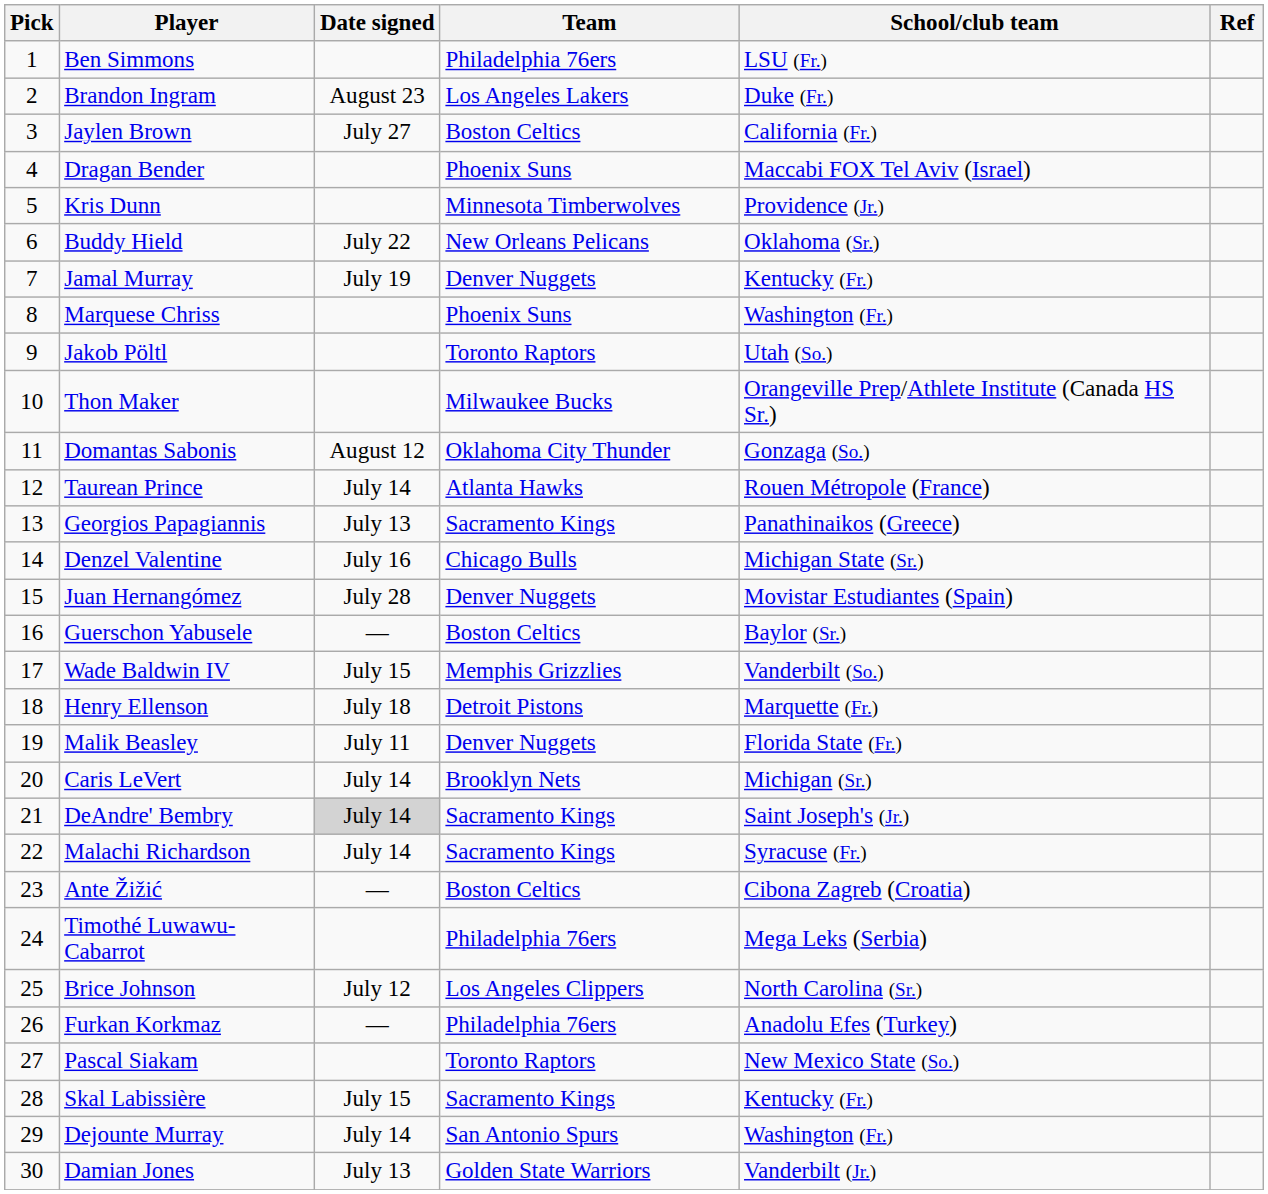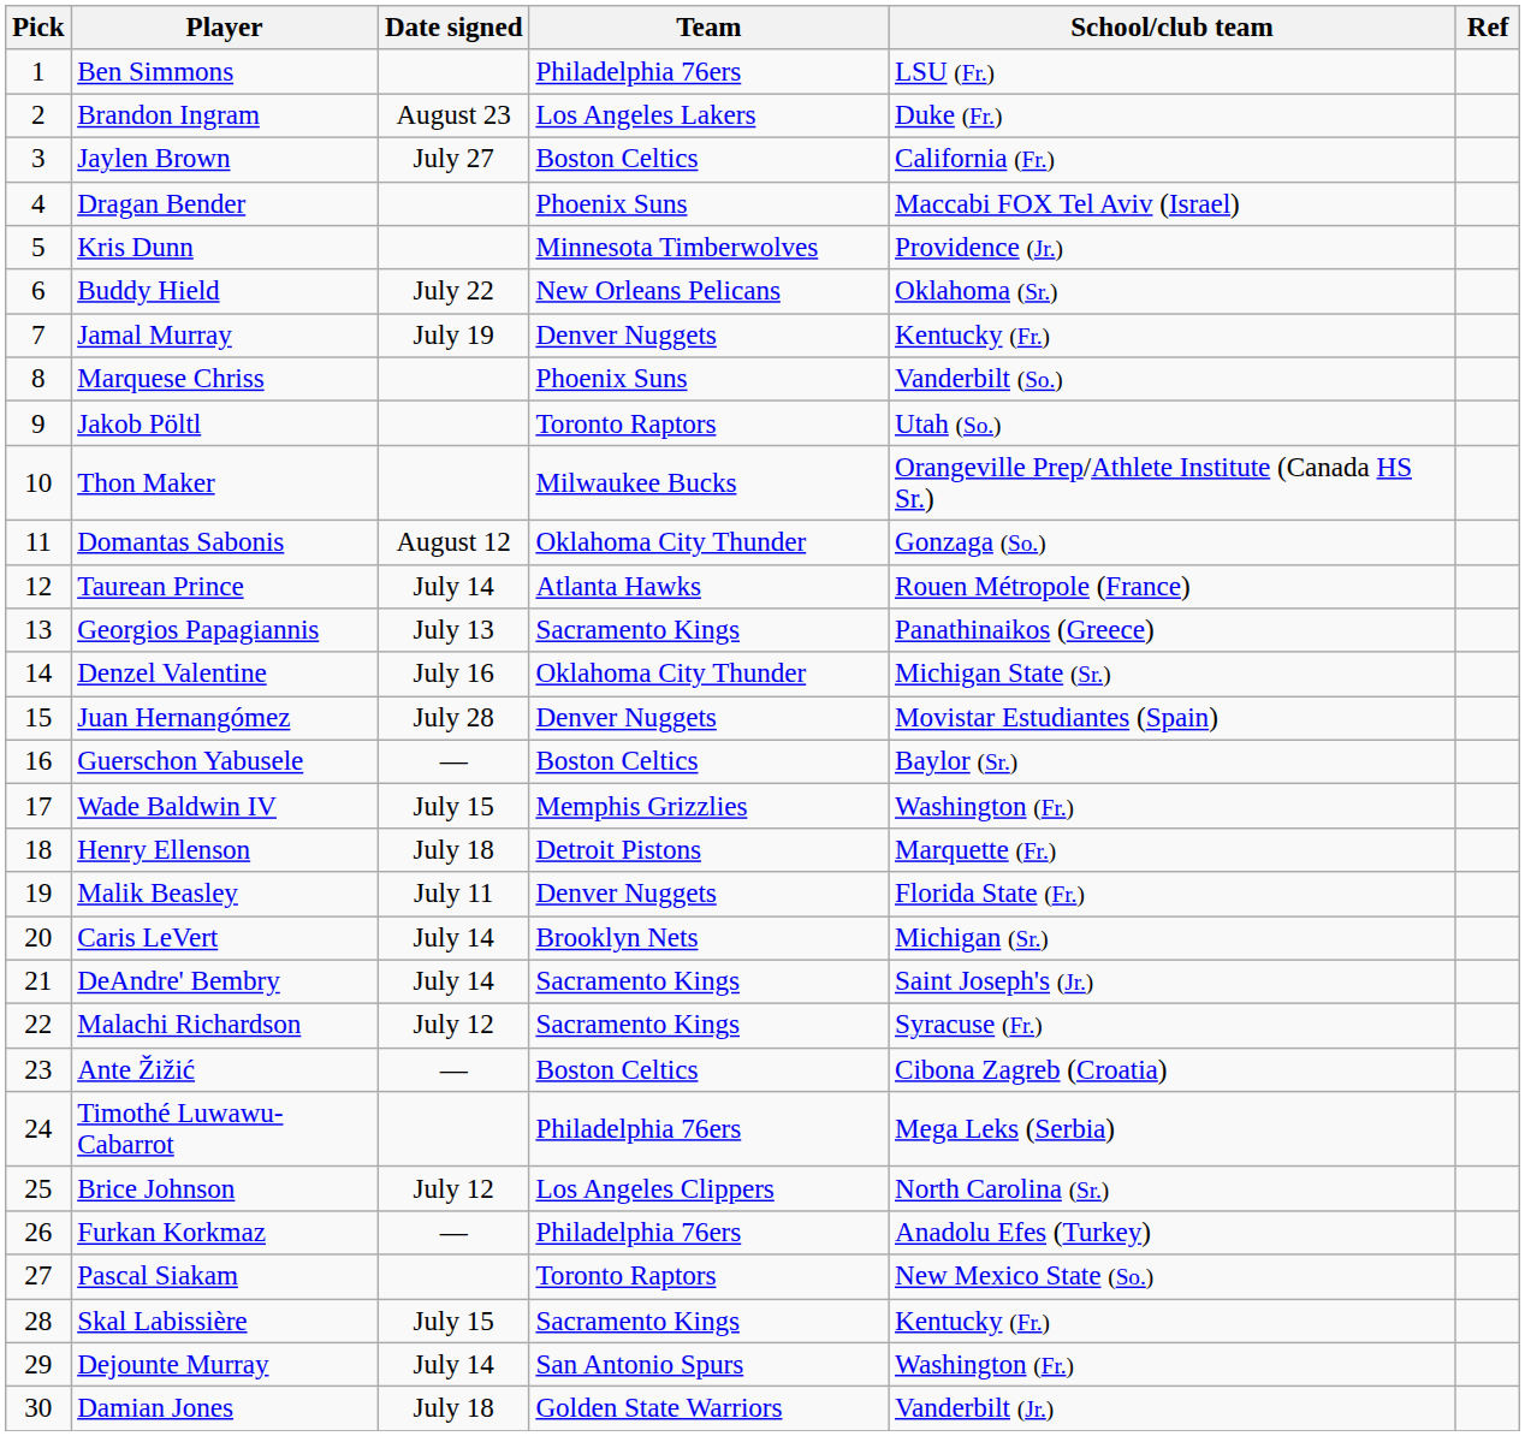 <table class="wikitable sortable" style="text-align:left">
 <tr>
 <th style="width:30px">Pick</th>
 <th style="width:170px">Player</th>
 <th style="width:80px">Date signed</th>
 <th style="width:200px">Team</th>
 <th style="width:320px">School/club team</th>
 <th class="unsortable" style="width:30px">Ref</th>
 </tr>
 <tr>
 <td align=center>1</td>
 <td><a href='#'>Ben Simmons</a></td>
 <td align=center></td>
 <td><a href='#'>Philadelphia 76ers</a></td>
 <td><a href='#'>LSU</a> <small>(<a href='#'>Fr.</a>)</small></td>
 <td align=center></td>
 </tr>
 <tr>
 <td align=center>2</td>
 <td><a href='#'>Brandon Ingram</a></td>
 <td align=center>August 23</td>
 <td><a href='#'>Los Angeles Lakers</a></td>
 <td><a href='#'>Duke</a> <small>(<a href='#'>Fr.</a>)</small></td>
 <td align=center></td>
 </tr>
 <tr>
 <td align=center>3</td>
 <td><a href='#'>Jaylen Brown</a></td>
 <td align=center>July 27</td>
 <td><a href='#'>Boston Celtics</a></td>
 <td><a href='#'>California</a> <small>(<a href='#'>Fr.</a>)</small></td>
 <td align=center></td>
 </tr>
 <tr>
 <td align=center>4</td>
 <td><a href='#'>Dragan Bender</a></td>
 <td align=center></td>
 <td><a href='#'>Phoenix Suns</a></td>
 <td><a href='#'>Maccabi FOX Tel Aviv</a> (<a href='#'>Israel</a>)</td>
 <td align=center></td>
 </tr>
 <tr>
 <td align=center>5</td>
 <td><a href='#'>Kris Dunn</a></td>
 <td align=center></td>
 <td><a href='#'>Minnesota Timberwolves</a></td>
 <td><a href='#'>Providence</a> <small>(<a href='#'>Jr.</a>)</small></td>
 <td align=center></td>
 </tr>
 <tr>
 <td align=center>6</td>
 <td><a href='#'>Buddy Hield</a></td>
 <td align=center>July 22</td>
 <td><a href='#'>New Orleans Pelicans</a></td>
 <td><a href='#'>Oklahoma</a> <small>(<a href='#'>Sr.</a>)</small></td>
 <td align=center></td>
 </tr>
 <tr>
 <td align=center>7</td>
 <td><a href='#'>Jamal Murray</a></td>
 <td align=center>July 19</td>
 <td><a href='#'>Denver Nuggets</a></td>
 <td><a href='#'>Kentucky</a> <small>(<a href='#'>Fr.</a>)</small></td>
 <td align=center></td>
 </tr>
 <tr>
 <td align=center>8</td>
 <td><a href='#'>Marquese Chriss</a></td>
 <td align=center></td>
 <td><a href='#'>Phoenix Suns</a></td>
-<td><a href='#'>Washington</a> <small>(<a href='#'>Fr.</a>)</small></td>
+<td><a href='#'>Vanderbilt</a> <small>(<a href='#'>So.</a>)</small></td>
 <td align=center></td>
 </tr>
 <tr>
 <td align=center>9</td>
 <td><a href='#'>Jakob Pöltl</a></td>
 <td align=center></td>
 <td><a href='#'>Toronto Raptors</a></td>
 <td><a href='#'>Utah</a> <small>(<a href='#'>So.</a>)</small></td>
 <td align=center></td>
 </tr>
 <tr>
 <td align=center>10</td>
 <td><a href='#'>Thon Maker</a></td>
 <td align=center></td>
 <td><a href='#'>Milwaukee Bucks</a></td>
 <td><a href='#'>Orangeville Prep</a>/<a href='#'>Athlete Institute</a> (Canada <a href='#'>HS Sr.</a>)</td>
 <td align=center></td>
 </tr>
 <tr>
 <td align=center>11</td>
 <td><a href='#'>Domantas Sabonis</a></td>
 <td align=center>August 12</td>
 <td><a href='#'>Oklahoma City Thunder</a></td>
 <td><a href='#'>Gonzaga</a> <small>(<a href='#'>So.</a>)</small></td>
 <td align=center></td>
 </tr>
 <tr>
 <td align=center>12</td>
 <td><a href='#'>Taurean Prince</a></td>
 <td align=center>July 14</td>
 <td><a href='#'>Atlanta Hawks</a></td>
 <td><a href='#'>Rouen Métropole</a> (<a href='#'>France</a>)</td>
 <td align=center></td>
 </tr>
 <tr>
 <td align=center>13</td>
 <td><a href='#'>Georgios Papagiannis</a></td>
 <td align=center>July 13</td>
 <td><a href='#'>Sacramento Kings</a></td>
 <td><a href='#'>Panathinaikos</a> (<a href='#'>Greece</a>)</td>
 <td align=center></td>
 </tr>
 <tr>
 <td align=center>14</td>
 <td><a href='#'>Denzel Valentine</a></td>
 <td align=center>July 16</td>
-<td><a href='#'>Chicago Bulls</a></td>
+<td><a href='#'>Oklahoma City Thunder</a></td>
 <td><a href='#'>Michigan State</a> <small>(<a href='#'>Sr.</a>)</small></td>
 <td align=center></td>
 </tr>
 <tr>
 <td align=center>15</td>
 <td><a href='#'>Juan Hernangómez</a></td>
 <td align=center>July 28</td>
 <td><a href='#'>Denver Nuggets</a></td>
 <td><a href='#'>Movistar Estudiantes</a> (<a href='#'>Spain</a>)</td>
 <td align=center></td>
 </tr>
 <tr>
 <td align=center>16</td>
 <td><a href='#'>Guerschon Yabusele</a></td>
 <td align=center>—</td>
 <td><a href='#'>Boston Celtics</a></td>
 <td><a href='#'>Baylor</a> <small>(<a href='#'>Sr.</a>)</small></td>
 <td align=center></td>
 </tr>
 <tr>
 <td align=center>17</td>
 <td><a href='#'>Wade Baldwin IV</a></td>
 <td align=center>July 15</td>
 <td><a href='#'>Memphis Grizzlies</a></td>
-<td><a href='#'>Vanderbilt</a> <small>(<a href='#'>So.</a>)</small></td>
+<td><a href='#'>Washington</a> <small>(<a href='#'>Fr.</a>)</small></td>
 <td align=center></td>
 </tr>
 <tr>
 <td align=center>18</td>
 <td><a href='#'>Henry Ellenson</a></td>
 <td align=center>July 18</td>
 <td><a href='#'>Detroit Pistons</a></td>
 <td><a href='#'>Marquette</a> <small>(<a href='#'>Fr.</a>)</small></td>
 <td align=center></td>
 </tr>
 <tr>
 <td align=center>19</td>
 <td><a href='#'>Malik Beasley</a></td>
 <td align=center>July 11</td>
 <td><a href='#'>Denver Nuggets</a></td>
 <td><a href='#'>Florida State</a> <small>(<a href='#'>Fr.</a>)</small></td>
 <td align=center></td>
 </tr>
 <tr>
 <td align=center>20</td>
 <td><a href='#'>Caris LeVert</a></td>
 <td align=center>July 14</td>
 <td><a href='#'>Brooklyn Nets</a></td>
 <td><a href='#'>Michigan</a> <small>(<a href='#'>Sr.</a>)</small></td>
 <td align=center></td>
 </tr>
 <tr>
 <td align=center>21</td>
 <td><a href='#'>DeAndre' Bembry</a></td>
-<td align=center style="background: lightgrey;">July 14</td>
+<td align=center>July 14</td>
 <td><a href='#'>Sacramento Kings</a></td>
 <td><a href='#'>Saint Joseph's</a> <small>(<a href='#'>Jr.</a>)</small></td>
 <td align=center></td>
 </tr>
 <tr>
 <td align=center>22</td>
 <td><a href='#'>Malachi Richardson</a></td>
-<td align=center>July 14</td>
+<td align=center>July 12</td>
 <td><a href='#'>Sacramento Kings</a></td>
 <td><a href='#'>Syracuse</a> <small>(<a href='#'>Fr.</a>)</small></td>
 <td align=center></td>
 </tr>
 <tr>
 <td align=center>23</td>
 <td><a href='#'>Ante Žižić</a></td>
 <td align=center>—</td>
 <td><a href='#'>Boston Celtics</a></td>
 <td><a href='#'>Cibona Zagreb</a> (<a href='#'>Croatia</a>)</td>
 <td align=center></td>
 </tr>
 <tr>
 <td align=center>24</td>
 <td><a href='#'>Timothé Luwawu-Cabarrot</a></td>
 <td align=center></td>
 <td><a href='#'>Philadelphia 76ers</a></td>
 <td><a href='#'>Mega Leks</a> (<a href='#'>Serbia</a>)</td>
 <td align=center></td>
 </tr>
 <tr>
 <td align=center>25</td>
 <td><a href='#'>Brice Johnson</a></td>
 <td align=center>July 12</td>
 <td><a href='#'>Los Angeles Clippers</a></td>
 <td><a href='#'>North Carolina</a> <small>(<a href='#'>Sr.</a>)</small></td>
 <td align=center></td>
 </tr>
 <tr>
 <td align=center>26</td>
 <td><a href='#'>Furkan Korkmaz</a></td>
 <td align=center>—</td>
 <td><a href='#'>Philadelphia 76ers</a></td>
 <td><a href='#'>Anadolu Efes</a> (<a href='#'>Turkey</a>)</td>
 <td align=center></td>
 </tr>
 <tr>
 <td align=center>27</td>
 <td><a href='#'>Pascal Siakam</a></td>
 <td align=center></td>
 <td><a href='#'>Toronto Raptors</a></td>
 <td><a href='#'>New Mexico State</a> <small>(<a href='#'>So.</a>)</small></td>
 <td align=center></td>
 </tr>
 <tr>
 <td align=center>28</td>
 <td><a href='#'>Skal Labissière</a></td>
 <td align=center>July 15</td>
 <td><a href='#'>Sacramento Kings</a></td>
 <td><a href='#'>Kentucky</a> <small>(<a href='#'>Fr.</a>)</small></td>
 <td align=center></td>
 </tr>
 <tr>
 <td align=center>29</td>
 <td><a href='#'>Dejounte Murray</a></td>
 <td align=center>July 14</td>
 <td><a href='#'>San Antonio Spurs</a></td>
 <td><a href='#'>Washington</a> <small>(<a href='#'>Fr.</a>)</small></td>
 <td align=center></td>
 </tr>
 <tr>
 <td align=center>30</td>
 <td><a href='#'>Damian Jones</a></td>
-<td align=center>July 13</td>
+<td align=center>July 18</td>
 <td><a href='#'>Golden State Warriors</a></td>
 <td><a href='#'>Vanderbilt</a> <small>(<a href='#'>Jr.</a>)</small></td>
 <td align=center></td>
 </tr>
 </table>
